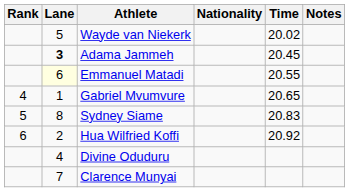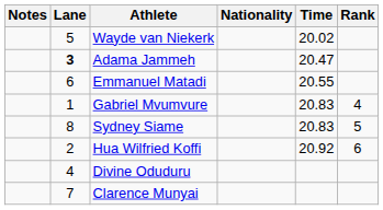 <table class="wikitable sortable" style="text-align:center">
 <tr>
-<th>Rank</th>
+<th>Notes</th>
 <th>Lane</th>
 <th>Athlete</th>
 <th>Nationality</th>
 <th>Time</th>
-<th>Notes</th>
+<th>Rank</th>
 </tr>
 <tr>
 <td></td>
 <td>5</td>
 <td align="left"><a href='#'>Wayde van Niekerk</a></td>
 <td align=left></td>
 <td>20.02</td>
 <td></td>
 </tr>
 <tr>
 <td></td>
 <td><strong>3</strong></td>
 <td align="left"><a href='#'>Adama Jammeh</a></td>
 <td align=left></td>
-<td>20.45</td>
+<td>20.47</td>
 <td></td>
 </tr>
 <tr>
 <td></td>
-<td style="background: lightyellow;">6</td>
+<td>6</td>
 <td align="left"><a href='#'>Emmanuel Matadi</a></td>
 <td align=left></td>
 <td>20.55</td>
 <td></td>
 </tr>
 <tr>
-<td>4</td>
+<td></td>
 <td>1</td>
 <td align="left"><a href='#'>Gabriel Mvumvure</a></td>
 <td align=left></td>
-<td>20.65</td>
-<td></td>
+<td>20.83</td>
+<td>4</td>
 </tr>
 <tr>
-<td>5</td>
+<td></td>
 <td>8</td>
 <td align="left"><a href='#'>Sydney Siame</a></td>
 <td align=left></td>
 <td>20.83</td>
-<td></td>
+<td>5</td>
 </tr>
 <tr>
-<td>6</td>
+<td></td>
 <td>2</td>
 <td align="left"><a href='#'>Hua Wilfried Koffi</a></td>
 <td align=left></td>
 <td>20.92</td>
-<td></td>
+<td>6</td>
 </tr>
 <tr>
 <td></td>
 <td>4</td>
 <td align="left"><a href='#'>Divine Oduduru</a></td>
 <td align=left></td>
 <td></td>
 <td></td>
 </tr>
 <tr>
 <td></td>
 <td>7</td>
 <td align="left"><a href='#'>Clarence Munyai</a></td>
 <td align=left></td>
 <td></td>
 <td></td>
 </tr>
 </table>
